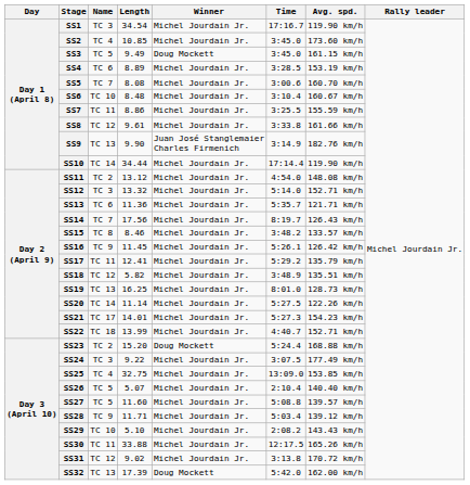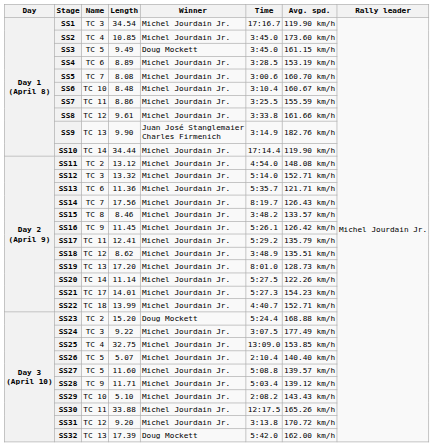 <table class="wikitable" style="text-align: center; font-size: 90%; max-width: 950px;">
 <tr>
 <th>Day</th>
 <th>Stage</th>
 <th>Name</th>
 <th>Length</th>
 <th>Winner</th>
 <th>Time</th>
 <th>Avg. spd.</th>
 <th>Rally leader</th>
 </tr>
 <tr>
 <th rowspan=10>Day 1<br>(April 8)</th>
 <th>SS1</th>
 <td>TC 3</td>
 <td>34.54</td>
 <td align="left"> Michel Jourdain Jr.</td>
 <td>17:16.7</td>
 <td>119.90 km/h</td>
 <td rowspan=32> Michel Jourdain Jr.</td>
 </tr>
 <tr>
 <th>SS2</th>
 <td>TC 4</td>
 <td>10.85</td>
 <td align="left"> Michel Jourdain Jr.</td>
 <td>3:45.0</td>
 <td>173.60 km/h</td>
 </tr>
 <tr>
 <th>SS3</th>
 <td>TC 5</td>
 <td>9.49</td>
 <td align="left"> Doug Mockett</td>
 <td>3:45.0</td>
 <td>161.15 km/h</td>
 </tr>
 <tr>
 <th>SS4</th>
 <td>TC 6</td>
 <td>8.89</td>
 <td align="left"> Michel Jourdain Jr.</td>
 <td>3:28.5</td>
 <td>153.19 km/h</td>
 </tr>
 <tr>
 <th>SS5</th>
 <td>TC 7</td>
 <td>8.08</td>
 <td align="left"> Michel Jourdain Jr.</td>
 <td>3:00.6</td>
 <td>160.70 km/h</td>
 </tr>
 <tr>
 <th>SS6</th>
 <td>TC 10</td>
 <td>8.48</td>
 <td align="left"> Michel Jourdain Jr.</td>
 <td>3:10.4</td>
 <td>160.67 km/h</td>
 </tr>
 <tr>
 <th>SS7</th>
 <td>TC 11</td>
 <td>8.86</td>
 <td align="left"> Michel Jourdain Jr.</td>
 <td>3:25.5</td>
 <td>155.59 km/h</td>
 </tr>
 <tr>
 <th>SS8</th>
 <td>TC 12</td>
 <td>9.61</td>
 <td align="left"> Michel Jourdain Jr.</td>
 <td>3:33.8</td>
 <td>161.66 km/h</td>
 </tr>
 <tr>
 <th>SS9</th>
 <td>TC 13</td>
 <td>9.90</td>
 <td align="left"> Juan José Stanglemaier<br> Charles Firmenich</td>
 <td>3:14.9</td>
 <td>182.76 km/h</td>
 </tr>
 <tr>
 <th>SS10</th>
 <td>TC 14</td>
 <td>34.44</td>
 <td align="left"> Michel Jourdain Jr.</td>
 <td>17:14.4</td>
 <td>119.90 km/h</td>
 </tr>
 <tr>
 <th rowspan=12>Day 2<br>(April 9)</th>
 <th>SS11</th>
 <td>TC 2</td>
 <td>13.12</td>
 <td align="left"> Michel Jourdain Jr.</td>
 <td>4:54.0</td>
 <td>148.08 km/h</td>
 </tr>
 <tr>
 <th>SS12</th>
 <td>TC 3</td>
 <td>13.32</td>
 <td align="left"> Michel Jourdain Jr.</td>
 <td>5:14.0</td>
 <td>152.71 km/h</td>
 </tr>
 <tr>
 <th>SS13</th>
 <td>TC 6</td>
 <td>11.36</td>
 <td align="left"> Michel Jourdain Jr.</td>
 <td>5:35.7</td>
 <td>121.71 km/h</td>
 </tr>
 <tr>
 <th>SS14</th>
 <td>TC 7</td>
 <td>17.56</td>
 <td align="left"> Michel Jourdain Jr.</td>
 <td>8:19.7</td>
 <td>126.43 km/h</td>
 </tr>
 <tr>
 <th>SS15</th>
 <td>TC 8</td>
 <td>8.46</td>
 <td align="left"> Michel Jourdain Jr.</td>
 <td>3:48.2</td>
 <td>133.57 km/h</td>
 </tr>
 <tr>
 <th>SS16</th>
 <td>TC 9</td>
 <td>11.45</td>
 <td align="left"> Michel Jourdain Jr.</td>
 <td>5:26.1</td>
 <td>126.42 km/h</td>
 </tr>
 <tr>
 <th>SS17</th>
 <td>TC 11</td>
 <td>12.41</td>
 <td align="left"> Michel Jourdain Jr.</td>
 <td>5:29.2</td>
 <td>135.79 km/h</td>
 </tr>
 <tr>
 <th>SS18</th>
 <td>TC 12</td>
-<td>5.82</td>
+<td>8.62</td>
 <td align="left"> Michel Jourdain Jr.</td>
 <td>3:48.9</td>
 <td>135.51 km/h</td>
 </tr>
 <tr>
 <th>SS19</th>
 <td>TC 13</td>
-<td>16.25</td>
+<td>17.20</td>
 <td align="left"> Michel Jourdain Jr.</td>
 <td>8:01.0</td>
 <td>128.73 km/h</td>
 </tr>
 <tr>
 <th>SS20</th>
 <td>TC 14</td>
 <td>11.14</td>
 <td align="left"> Michel Jourdain Jr.</td>
 <td>5:27.5</td>
 <td>122.26 km/h</td>
 </tr>
 <tr>
 <th>SS21</th>
 <td>TC 17</td>
 <td>14.01</td>
 <td align="left"> Michel Jourdain Jr.</td>
 <td>5:27.3</td>
 <td>154.23 km/h</td>
 </tr>
 <tr>
 <th>SS22</th>
 <td>TC 18</td>
 <td>13.99</td>
 <td align="left"> Michel Jourdain Jr.</td>
 <td>4:40.7</td>
 <td>152.71 km/h</td>
 </tr>
 <tr>
 <th rowspan=10>Day 3<br>(April 10)</th>
 <th>SS23</th>
 <td>TC 2</td>
 <td>15.20</td>
 <td align="left"> Doug Mockett</td>
 <td>5:24.4</td>
 <td>168.88 km/h</td>
 </tr>
 <tr>
 <th>SS24</th>
 <td>TC 3</td>
 <td>9.22</td>
 <td align="left"> Michel Jourdain Jr.</td>
 <td>3:07.5</td>
 <td>177.49 km/h</td>
 </tr>
 <tr>
 <th>SS25</th>
 <td>TC 4</td>
 <td>32.75</td>
 <td align="left"> Michel Jourdain Jr.</td>
 <td>13:09.0</td>
 <td>153.85 km/h</td>
 </tr>
 <tr>
 <th>SS26</th>
 <td>TC 5</td>
 <td>5.07</td>
 <td align="left"> Michel Jourdain Jr.</td>
 <td>2:10.4</td>
 <td>140.40 km/h</td>
 </tr>
 <tr>
 <th>SS27</th>
 <td>TC 5</td>
 <td>11.60</td>
 <td align="left"> Michel Jourdain Jr.</td>
 <td>5:08.8</td>
 <td>139.57 km/h</td>
 </tr>
 <tr>
 <th>SS28</th>
 <td>TC 9</td>
 <td>11.71</td>
 <td align="left"> Michel Jourdain Jr.</td>
 <td>5:03.4</td>
 <td>139.12 km/h</td>
 </tr>
 <tr>
 <th>SS29</th>
 <td>TC 10</td>
 <td>5.10</td>
 <td align="left"> Michel Jourdain Jr.</td>
 <td>2:08.2</td>
 <td>143.43 km/h</td>
 </tr>
 <tr>
 <th>SS30</th>
 <td>TC 11</td>
 <td>33.88</td>
 <td align="left"> Michel Jourdain Jr.</td>
 <td>12:17.5</td>
 <td>165.26 km/h</td>
 </tr>
 <tr>
 <th>SS31</th>
 <td>TC 12</td>
-<td>9.02</td>
+<td>9.20</td>
 <td align="left"> Michel Jourdain Jr.</td>
 <td>3:13.8</td>
 <td>170.72 km/h</td>
 </tr>
 <tr>
 <th>SS32</th>
 <td>TC 13</td>
 <td>17.39</td>
 <td align="left"> Doug Mockett</td>
 <td>5:42.0</td>
 <td>162.00 km/h</td>
 </tr>
 </table>
